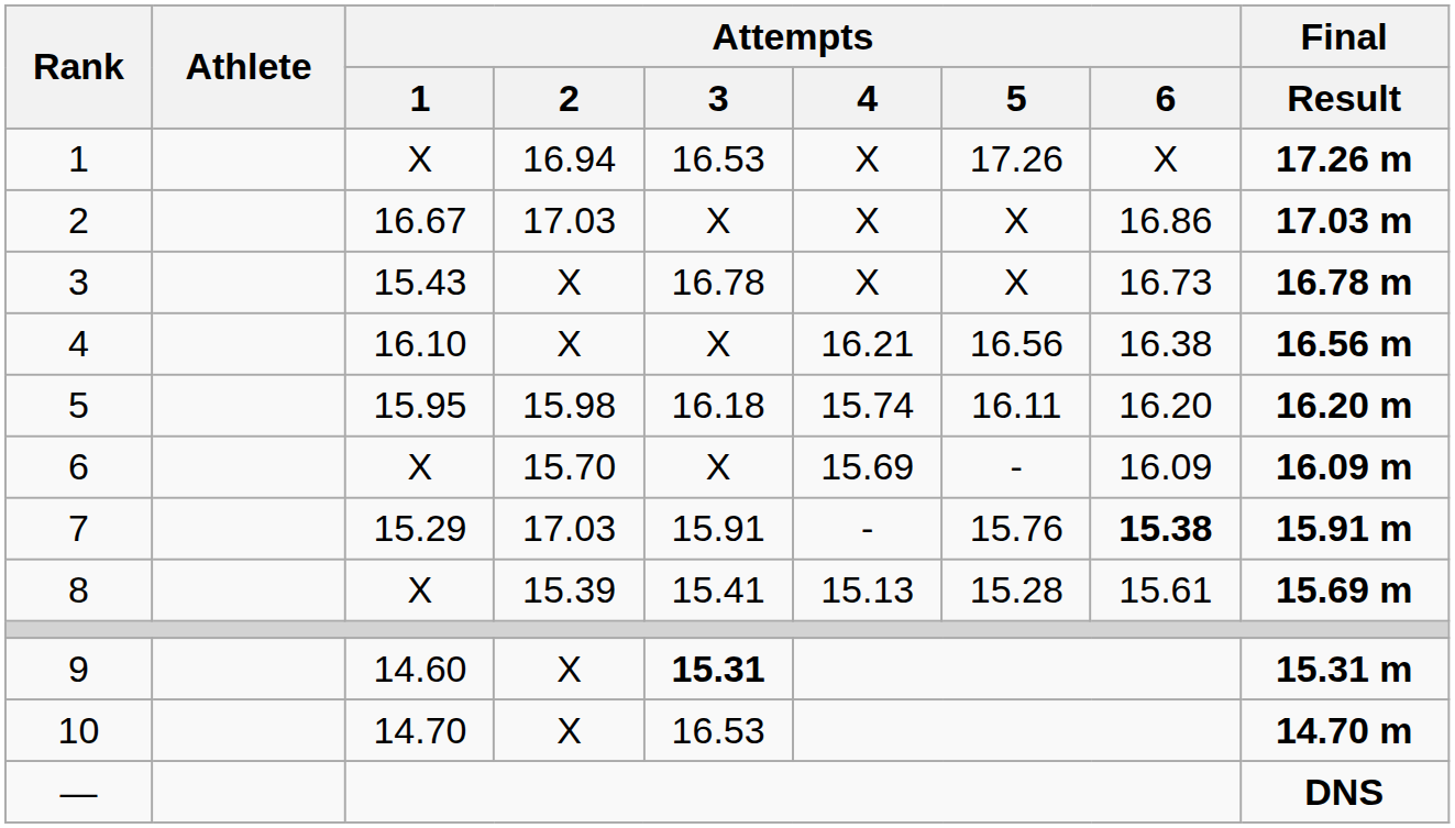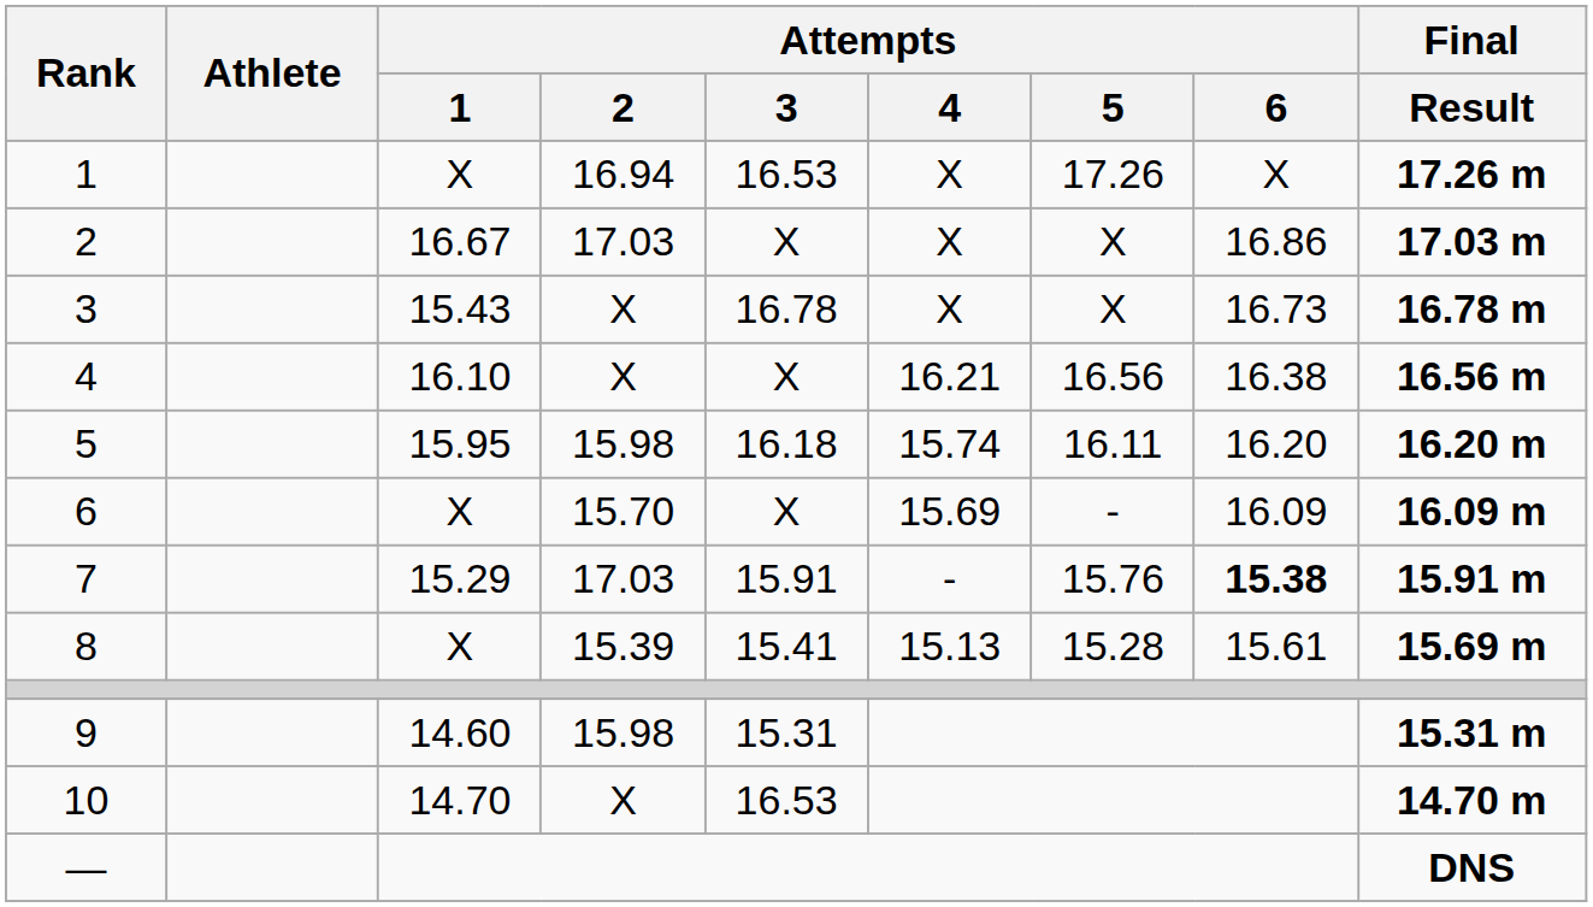 <table class="wikitable" style=" text-align:center; font-size:110%;" width="77%">
 <tr>
 <th rowspan="2">Rank</th>
 <th rowspan="2">Athlete</th>
 <th colspan="6">Attempts</th>
 <th>Final</th>
 </tr>
 <tr>
 <th>1</th>
 <th>2</th>
 <th>3</th>
 <th>4</th>
 <th>5</th>
 <th>6</th>
 <th>Result</th>
 </tr>
 <tr>
 <td>1</td>
 <td align=left></td>
 <td>X</td>
 <td>16.94</td>
 <td>16.53</td>
 <td>X</td>
 <td>17.26</td>
 <td>X</td>
 <td><strong>17.26 m</strong></td>
 </tr>
 <tr>
 <td>2</td>
 <td align=left></td>
 <td>16.67</td>
 <td>17.03</td>
 <td>X</td>
 <td>X</td>
 <td>X</td>
 <td>16.86</td>
 <td><strong>17.03 m </strong></td>
 </tr>
 <tr>
 <td>3</td>
 <td align=left></td>
 <td>15.43</td>
 <td>X</td>
 <td>16.78</td>
 <td>X</td>
 <td>X</td>
 <td>16.73</td>
 <td><strong>16.78 m</strong></td>
 </tr>
 <tr>
 <td>4</td>
 <td align=left></td>
 <td>16.10</td>
 <td>X</td>
 <td>X</td>
 <td>16.21</td>
 <td>16.56</td>
 <td>16.38</td>
 <td><strong>16.56 m </strong></td>
 </tr>
 <tr>
 <td>5</td>
 <td align=left></td>
 <td>15.95</td>
 <td>15.98</td>
 <td>16.18</td>
 <td>15.74</td>
 <td>16.11</td>
 <td>16.20</td>
 <td><strong>16.20 m</strong></td>
 </tr>
 <tr>
 <td>6</td>
 <td align=left></td>
 <td>X</td>
 <td>15.70</td>
 <td>X</td>
 <td>15.69</td>
 <td>-</td>
 <td>16.09</td>
 <td><strong>16.09 m</strong></td>
 </tr>
 <tr>
 <td>7</td>
 <td align=left></td>
 <td>15.29</td>
 <td>17.03</td>
 <td>15.91</td>
 <td>-</td>
 <td>15.76</td>
 <td><strong>15.38</strong></td>
 <td><strong>15.91 m</strong></td>
 </tr>
 <tr>
 <td>8</td>
 <td align=left></td>
 <td>X</td>
 <td>15.39</td>
 <td>15.41</td>
 <td>15.13</td>
 <td>15.28</td>
 <td>15.61</td>
 <td><strong>15.69 m</strong></td>
 </tr>
 <tr>
 <td colspan=9 bgcolor=lightgray></td>
 </tr>
 <tr>
 <td>9</td>
 <td align=left></td>
 <td>14.60</td>
-<td>X</td>
-<td><strong>15.31</strong></td>
+<td>15.98</td>
+<td>15.31</td>
 <td colspan=3></td>
 <td><strong>15.31 m </strong></td>
 </tr>
 <tr>
 <td>10</td>
 <td align=left></td>
 <td>14.70</td>
 <td>X</td>
 <td>16.53</td>
 <td colspan=3></td>
 <td><strong>14.70 m</strong></td>
 </tr>
 <tr>
 <td>—</td>
 <td align=left></td>
 <td colspan=6></td>
 <td><strong>DNS</strong></td>
 </tr>
 </table>
